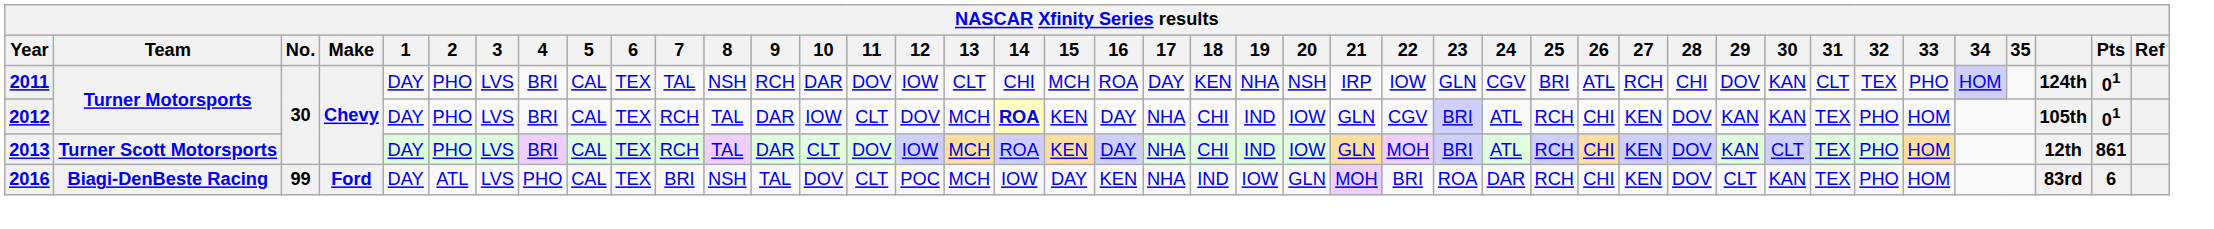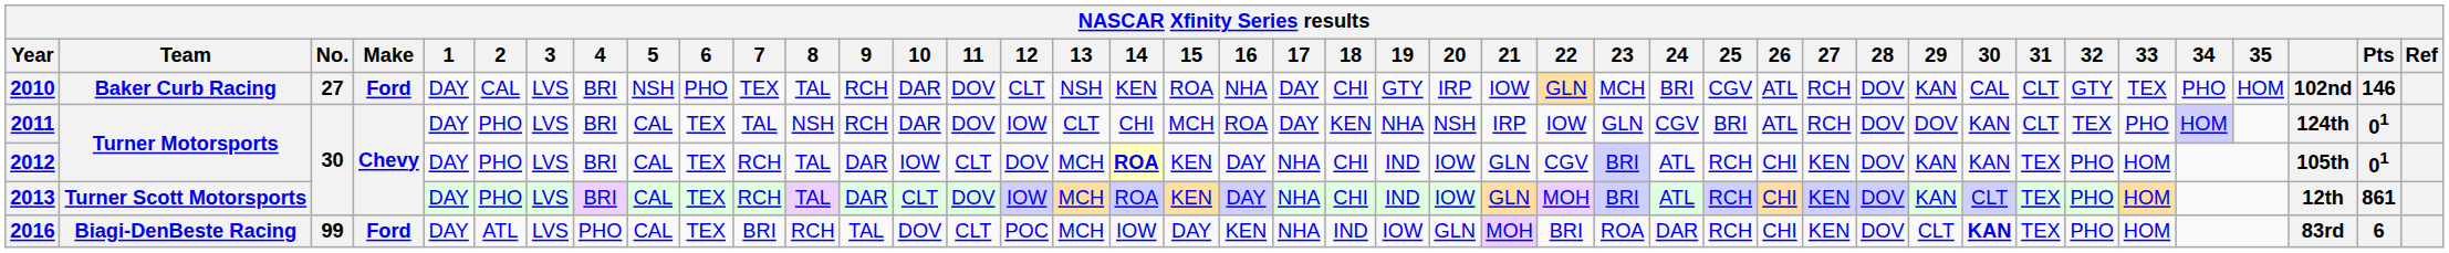 <table class="wikitable" style="text-align:center; font-size:75%">
 <tr>
 <th colspan=42><a href='#'>NASCAR</a> <a href='#'>Xfinity Series</a> results</th>
 </tr>
 <tr>
 <th>Year</th>
 <th>Team</th>
 <th>No.</th>
 <th>Make</th>
 <th>1</th>
 <th>2</th>
 <th>3</th>
 <th>4</th>
 <th>5</th>
 <th>6</th>
 <th>7</th>
 <th>8</th>
 <th>9</th>
 <th>10</th>
 <th>11</th>
 <th>12</th>
 <th>13</th>
 <th>14</th>
 <th>15</th>
 <th>16</th>
 <th>17</th>
 <th>18</th>
 <th>19</th>
 <th>20</th>
 <th>21</th>
 <th>22</th>
 <th>23</th>
 <th>24</th>
 <th>25</th>
 <th>26</th>
 <th>27</th>
 <th>28</th>
 <th>29</th>
 <th>30</th>
 <th>31</th>
 <th>32</th>
 <th>33</th>
 <th>34</th>
 <th>35</th>
 <th></th>
 <th>Pts</th>
 <th>Ref</th>
 </tr>
 <tr>
+<th><a href='#'>2010</a></th>
+<th nowrap><a href='#'>Baker Curb Racing</a></th>
+<th>27</th>
+<th><a href='#'>Ford</a></th>
+<td><a href='#'>DAY</a></td>
+<td><a href='#'>CAL</a></td>
+<td><a href='#'>LVS</a></td>
+<td><a href='#'>BRI</a></td>
+<td><a href='#'>NSH</a></td>
+<td><a href='#'>PHO</a></td>
+<td><a href='#'>TEX</a></td>
+<td><a href='#'>TAL</a></td>
+<td><a href='#'>RCH</a></td>
+<td><a href='#'>DAR</a></td>
+<td><a href='#'>DOV</a></td>
+<td><a href='#'>CLT</a></td>
+<td><a href='#'>NSH</a></td>
+<td><a href='#'>KEN</a></td>
+<td><a href='#'>ROA</a></td>
+<td><a href='#'>NHA</a></td>
+<td><a href='#'>DAY</a></td>
+<td><a href='#'>CHI</a></td>
+<td><a href='#'>GTY</a></td>
+<td><a href='#'>IRP</a></td>
+<td><a href='#'>IOW</a></td>
+<td style="background:#FFDF9F;"><a href='#'>GLN</a><br></td>
+<td><a href='#'>MCH</a></td>
+<td><a href='#'>BRI</a></td>
+<td><a href='#'>CGV</a></td>
+<td><a href='#'>ATL</a></td>
+<td><a href='#'>RCH</a></td>
+<td><a href='#'>DOV</a></td>
+<td><a href='#'>KAN</a></td>
+<td><a href='#'>CAL</a></td>
+<td><a href='#'>CLT</a></td>
+<td><a href='#'>GTY</a></td>
+<td><a href='#'>TEX</a></td>
+<td><a href='#'>PHO</a></td>
+<td><a href='#'>HOM</a></td>
+<th>102nd</th>
+<th>146</th>
+<th></th>
+</tr>
+<tr>
 <th><a href='#'>2011</a></th>
 <th rowspan=2 nowrap><a href='#'>Turner Motorsports</a></th>
 <th rowspan=3>30</th>
 <th rowspan=3><a href='#'>Chevy</a></th>
 <td><a href='#'>DAY</a></td>
 <td><a href='#'>PHO</a></td>
 <td><a href='#'>LVS</a></td>
 <td><a href='#'>BRI</a></td>
 <td><a href='#'>CAL</a></td>
 <td><a href='#'>TEX</a></td>
 <td><a href='#'>TAL</a></td>
 <td><a href='#'>NSH</a></td>
 <td><a href='#'>RCH</a></td>
 <td><a href='#'>DAR</a></td>
 <td><a href='#'>DOV</a></td>
 <td><a href='#'>IOW</a></td>
 <td><a href='#'>CLT</a></td>
 <td><a href='#'>CHI</a></td>
 <td><a href='#'>MCH</a></td>
 <td><a href='#'>ROA</a></td>
 <td><a href='#'>DAY</a></td>
 <td><a href='#'>KEN</a></td>
 <td><a href='#'>NHA</a></td>
 <td><a href='#'>NSH</a></td>
 <td><a href='#'>IRP</a></td>
 <td><a href='#'>IOW</a></td>
 <td><a href='#'>GLN</a></td>
 <td><a href='#'>CGV</a></td>
 <td><a href='#'>BRI</a></td>
 <td><a href='#'>ATL</a></td>
 <td><a href='#'>RCH</a></td>
-<td><a href='#'>CHI</a></td>
+<td><a href='#'>DOV</a></td>
 <td><a href='#'>DOV</a></td>
 <td><a href='#'>KAN</a></td>
 <td><a href='#'>CLT</a></td>
 <td><a href='#'>TEX</a></td>
 <td><a href='#'>PHO</a></td>
 <td style="background:#CFCFFF;"><a href='#'>HOM</a><br></td>
 <td></td>
 <th>124th</th>
 <th>0<sup>1</sup></th>
 <th></th>
 </tr>
 <tr>
 <th><a href='#'>2012</a></th>
 <td><a href='#'>DAY</a></td>
 <td><a href='#'>PHO</a></td>
 <td><a href='#'>LVS</a></td>
 <td><a href='#'>BRI</a></td>
 <td><a href='#'>CAL</a></td>
 <td><a href='#'>TEX</a></td>
 <td><a href='#'>RCH</a></td>
 <td><a href='#'>TAL</a></td>
 <td><a href='#'>DAR</a></td>
 <td><a href='#'>IOW</a></td>
 <td><a href='#'>CLT</a></td>
 <td><a href='#'>DOV</a></td>
 <td><a href='#'>MCH</a></td>
 <td style="background:#FFFFBF;"><strong><a href='#'>ROA</a></strong><br></td>
 <td><a href='#'>KEN</a></td>
 <td><a href='#'>DAY</a></td>
 <td><a href='#'>NHA</a></td>
 <td><a href='#'>CHI</a></td>
 <td><a href='#'>IND</a></td>
 <td><a href='#'>IOW</a></td>
 <td><a href='#'>GLN</a></td>
 <td><a href='#'>CGV</a></td>
 <td style="background:#CFCFFF;"><a href='#'>BRI</a><br></td>
 <td><a href='#'>ATL</a></td>
 <td><a href='#'>RCH</a></td>
 <td><a href='#'>CHI</a></td>
 <td><a href='#'>KEN</a></td>
 <td><a href='#'>DOV</a></td>
 <td><a href='#'>KAN</a></td>
 <td><a href='#'>KAN</a></td>
 <td><a href='#'>TEX</a></td>
 <td><a href='#'>PHO</a></td>
 <td><a href='#'>HOM</a></td>
 <td colspan=2></td>
 <th>105th</th>
 <th>0<sup>1</sup></th>
 <th></th>
 </tr>
 <tr>
 <th><a href='#'>2013</a></th>
 <th nowrap><a href='#'>Turner Scott Motorsports</a></th>
 <td style="background:#DFFFDF;"><a href='#'>DAY</a><br></td>
 <td style="background:#DFFFDF;"><a href='#'>PHO</a><br></td>
 <td style="background:#DFFFDF;"><a href='#'>LVS</a><br></td>
 <td style="background:#EFCFFF;"><a href='#'>BRI</a><br></td>
 <td style="background:#DFFFDF;"><a href='#'>CAL</a><br></td>
 <td style="background:#DFFFDF;"><a href='#'>TEX</a><br></td>
 <td style="background:#DFFFDF;"><a href='#'>RCH</a><br></td>
 <td style="background:#EFCFFF;"><a href='#'>TAL</a><br></td>
 <td style="background:#DFFFDF;"><a href='#'>DAR</a><br></td>
 <td style="background:#DFFFDF;"><a href='#'>CLT</a><br></td>
 <td style="background:#DFFFDF;"><a href='#'>DOV</a><br></td>
 <td style="background:#CFCFFF;"><a href='#'>IOW</a><br></td>
 <td style="background:#FFDF9F;"><a href='#'>MCH</a><br></td>
 <td style="background:#CFCFFF;"><a href='#'>ROA</a><br></td>
 <td style="background:#FFDF9F;"><a href='#'>KEN</a><br></td>
 <td style="background:#CFCFFF;"><a href='#'>DAY</a><br></td>
 <td style="background:#DFFFDF;"><a href='#'>NHA</a><br></td>
 <td style="background:#DFFFDF;"><a href='#'>CHI</a><br></td>
 <td style="background:#DFFFDF;"><a href='#'>IND</a><br></td>
 <td style="background:#DFFFDF;"><a href='#'>IOW</a><br></td>
 <td style="background:#FFDF9F;"><a href='#'>GLN</a><br></td>
 <td style="background:#EFCFFF;"><a href='#'>MOH</a><br></td>
 <td style="background:#CFCFFF;"><a href='#'>BRI</a><br></td>
 <td style="background:#DFFFDF;"><a href='#'>ATL</a><br></td>
 <td style="background:#CFCFFF;"><a href='#'>RCH</a><br></td>
 <td style="background:#FFDF9F;"><a href='#'>CHI</a><br></td>
 <td style="background:#CFCFFF;"><a href='#'>KEN</a><br></td>
 <td style="background:#CFCFFF;"><a href='#'>DOV</a><br></td>
 <td style="background:#DFFFDF;"><a href='#'>KAN</a><br></td>
 <td style="background:#CFCFFF;"><a href='#'>CLT</a><br></td>
 <td style="background:#DFFFDF;"><a href='#'>TEX</a><br></td>
 <td style="background:#DFFFDF;"><a href='#'>PHO</a><br></td>
 <td style="background:#FFDF9F;"><a href='#'>HOM</a><br></td>
 <td colspan=2></td>
 <th>12th</th>
 <th>861</th>
 <th></th>
 </tr>
 <tr>
 <th><a href='#'>2016</a></th>
 <th nowrap><a href='#'>Biagi-DenBeste Racing</a></th>
 <th>99</th>
 <th><a href='#'>Ford</a></th>
 <td><a href='#'>DAY</a></td>
 <td><a href='#'>ATL</a></td>
 <td><a href='#'>LVS</a></td>
 <td><a href='#'>PHO</a></td>
 <td><a href='#'>CAL</a></td>
 <td><a href='#'>TEX</a></td>
 <td><a href='#'>BRI</a></td>
-<td><a href='#'>NSH</a></td>
+<td><a href='#'>RCH</a></td>
 <td><a href='#'>TAL</a></td>
 <td><a href='#'>DOV</a></td>
 <td><a href='#'>CLT</a></td>
 <td><a href='#'>POC</a></td>
 <td><a href='#'>MCH</a></td>
 <td><a href='#'>IOW</a></td>
 <td><a href='#'>DAY</a></td>
 <td><a href='#'>KEN</a></td>
 <td><a href='#'>NHA</a></td>
 <td><a href='#'>IND</a></td>
 <td><a href='#'>IOW</a></td>
 <td><a href='#'>GLN</a></td>
 <td style="background:#EFCFFF;"><a href='#'>MOH</a><br></td>
 <td><a href='#'>BRI</a></td>
 <td><a href='#'>ROA</a></td>
 <td><a href='#'>DAR</a></td>
 <td><a href='#'>RCH</a></td>
 <td><a href='#'>CHI</a></td>
 <td><a href='#'>KEN</a></td>
 <td><a href='#'>DOV</a></td>
 <td><a href='#'>CLT</a></td>
-<td><a href='#'>KAN</a></td>
+<td><strong><a href='#'>KAN</a></strong></td>
 <td><a href='#'>TEX</a></td>
 <td><a href='#'>PHO</a></td>
 <td><a href='#'>HOM</a></td>
 <td colspan=2></td>
 <th>83rd</th>
 <th>6</th>
 <th></th>
 </tr>
 </table>
